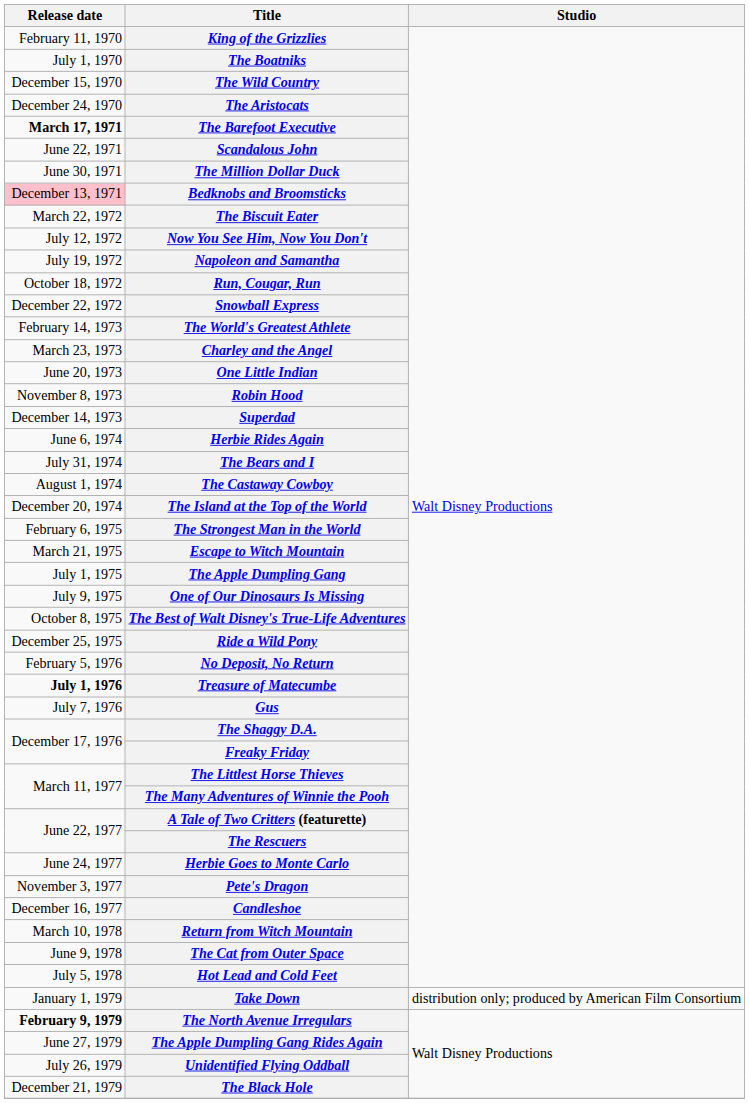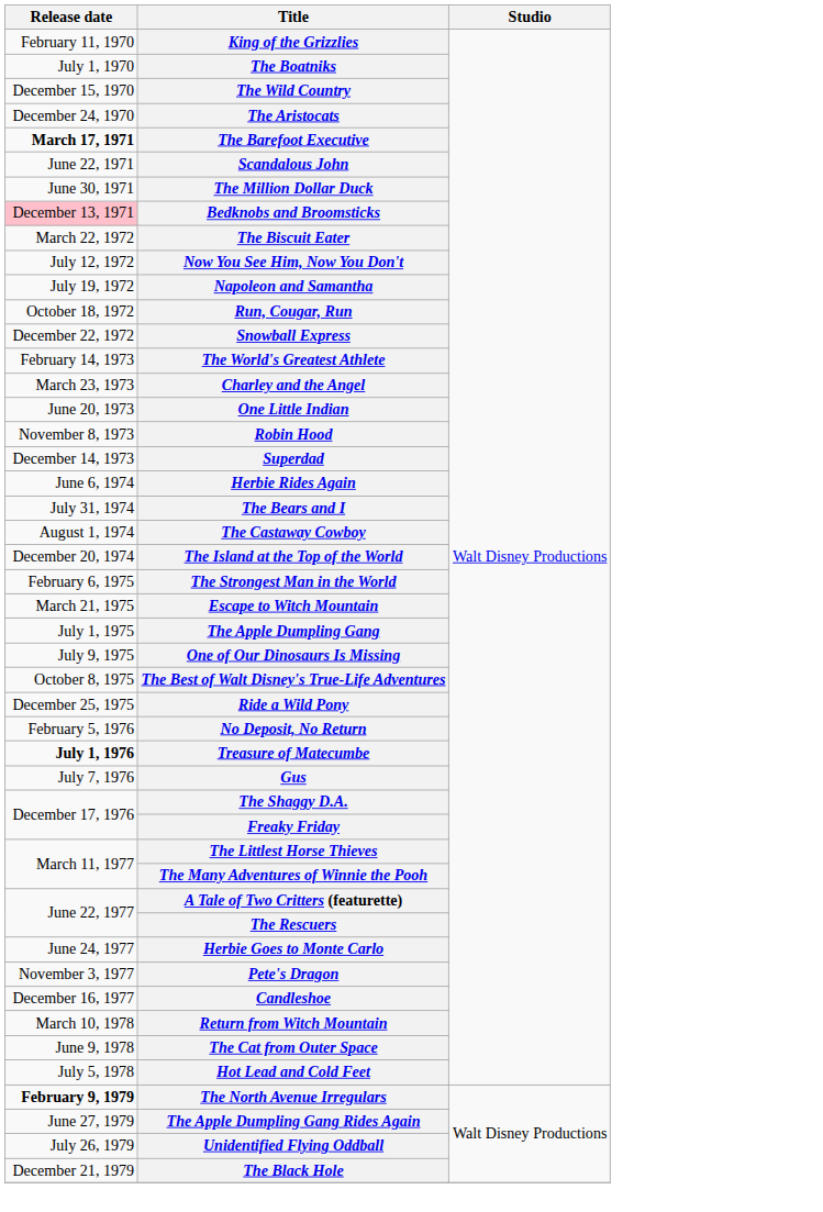 <table class="wikitable plainrowheaders sortable">
 <tr>
 <th scope="col" style="width:130px;">Release date</th>
 <th scope="col">Title</th>
 <th scope="col">Studio</th>
 </tr>
 <tr>
 <td style="text-align:right;">February 11, 1970</td>
 <th scope="row"><em><a href='#'>King of the Grizzlies</a></em></th>
 <td rowspan="43"><a href='#'>Walt Disney Productions</a></td>
 </tr>
 <tr>
 <td style="text-align:right;">July 1, 1970</td>
 <th scope="row"><em><a href='#'>The Boatniks</a></em></th>
 </tr>
 <tr>
 <td style="text-align:right;">December 15, 1970</td>
 <th scope="row"><em><a href='#'>The Wild Country</a></em></th>
 </tr>
 <tr>
 <td style="text-align:right;">December 24, 1970</td>
 <th scope="row"><em><a href='#'>The Aristocats</a></em></th>
 </tr>
 <tr>
 <td style="text-align:right;"><strong>March 17, 1971</strong></td>
 <th scope="row"><em><a href='#'>The Barefoot Executive</a></em></th>
 </tr>
 <tr>
 <td style="text-align:right;">June 22, 1971</td>
 <th scope="row"><em><a href='#'>Scandalous John</a></em></th>
 </tr>
 <tr>
 <td style="text-align:right;">June 30, 1971</td>
 <th scope="row"><em><a href='#'>The Million Dollar Duck</a></em></th>
 </tr>
 <tr>
 <td style="background: pink; text-align:right;">December 13, 1971</td>
 <th scope="row"><em><a href='#'>Bedknobs and Broomsticks</a></em></th>
 </tr>
 <tr>
 <td style="text-align:right;">March 22, 1972</td>
 <th scope="row"><em><a href='#'>The Biscuit Eater</a></em></th>
 </tr>
 <tr>
 <td style="text-align:right;">July 12, 1972</td>
 <th scope="row"><em><a href='#'>Now You See Him, Now You Don't</a></em></th>
 </tr>
 <tr>
 <td style="text-align:right;">July 19, 1972</td>
 <th scope="row"><em><a href='#'>Napoleon and Samantha</a></em></th>
 </tr>
 <tr>
 <td style="text-align:right;">October 18, 1972</td>
 <th scope="row"><em><a href='#'>Run, Cougar, Run</a></em></th>
 </tr>
 <tr>
 <td style="text-align:right;">December 22, 1972</td>
 <th scope="row"><em><a href='#'>Snowball Express</a></em></th>
 </tr>
 <tr>
 <td style="text-align:right;">February 14, 1973</td>
 <th scope="row"><em><a href='#'>The World's Greatest Athlete</a></em></th>
 </tr>
 <tr>
 <td style="text-align:right;">March 23, 1973</td>
 <th scope="row"><em><a href='#'>Charley and the Angel</a></em></th>
 </tr>
 <tr>
 <td style="text-align:right;">June 20, 1973</td>
 <th scope="row"><em><a href='#'>One Little Indian</a></em></th>
 </tr>
 <tr>
 <td style="text-align:right;">November 8, 1973</td>
 <th scope="row"><em><a href='#'>Robin Hood</a></em></th>
 </tr>
 <tr>
 <td style="text-align:right;">December 14, 1973</td>
 <th scope="row"><em><a href='#'>Superdad</a></em></th>
 </tr>
 <tr>
 <td style="text-align:right;">June 6, 1974</td>
 <th scope="row"><em><a href='#'>Herbie Rides Again</a></em></th>
 </tr>
 <tr>
 <td style="text-align:right;">July 31, 1974</td>
 <th scope="row"><em><a href='#'>The Bears and I</a></em></th>
 </tr>
 <tr>
 <td style="text-align:right;">August 1, 1974</td>
 <th scope="row"><em><a href='#'>The Castaway Cowboy</a></em></th>
 </tr>
 <tr>
 <td style="text-align:right;">December 20, 1974</td>
 <th scope="row"><em><a href='#'>The Island at the Top of the World</a></em></th>
 </tr>
 <tr>
 <td style="text-align:right;">February 6, 1975</td>
 <th scope="row"><em><a href='#'>The Strongest Man in the World</a></em></th>
 </tr>
 <tr>
 <td style="text-align:right;">March 21, 1975</td>
 <th scope="row"><em><a href='#'>Escape to Witch Mountain</a></em></th>
 </tr>
 <tr>
 <td style="text-align:right;">July 1, 1975</td>
 <th scope="row"><em><a href='#'>The Apple Dumpling Gang</a></em></th>
 </tr>
 <tr>
 <td style="text-align:right;">July 9, 1975</td>
 <th scope="row"><em><a href='#'>One of Our Dinosaurs Is Missing</a></em></th>
 </tr>
 <tr>
 <td style="text-align:right;">October 8, 1975</td>
 <th scope="row"><em><a href='#'>The Best of Walt Disney's True-Life Adventures</a></em></th>
 </tr>
 <tr>
 <td style="text-align:right;">December 25, 1975</td>
 <th scope="row"><em><a href='#'>Ride a Wild Pony</a></em></th>
 </tr>
 <tr>
 <td style="text-align:right;">February 5, 1976</td>
 <th scope="row"><em><a href='#'>No Deposit, No Return</a></em></th>
 </tr>
 <tr>
 <td style="text-align:right;"><strong>July 1, 1976</strong></td>
 <th scope="row"><em><a href='#'>Treasure of Matecumbe</a></em></th>
 </tr>
 <tr>
 <td style="text-align:right;">July 7, 1976</td>
 <th scope="row"><em><a href='#'>Gus</a></em></th>
 </tr>
 <tr>
 <td rowspan="2" style="text-align:right;">December 17, 1976</td>
 <th scope="row"><em><a href='#'>The Shaggy D.A.</a></em></th>
 </tr>
 <tr>
 <th scope="row"><em><a href='#'>Freaky Friday</a></em></th>
 </tr>
 <tr>
 <td rowspan="2" style="text-align:right;">March 11, 1977</td>
 <th scope="row"><em><a href='#'>The Littlest Horse Thieves</a></em></th>
 </tr>
 <tr>
 <th scope="row"><em><a href='#'>The Many Adventures of Winnie the Pooh</a></em></th>
 </tr>
 <tr>
 <td rowspan="2" style="text-align:right;">June 22, 1977</td>
 <th scope="row"><em><a href='#'>A Tale of Two Critters</a></em> (featurette)</th>
 </tr>
 <tr>
 <th scope="row"><em><a href='#'>The Rescuers</a></em></th>
 </tr>
 <tr>
 <td style="text-align:right;">June 24, 1977</td>
 <th scope="row"><em><a href='#'>Herbie Goes to Monte Carlo</a></em></th>
 </tr>
 <tr>
 <td style="text-align:right;">November 3, 1977</td>
 <th scope="row"><em><a href='#'>Pete's Dragon</a></em></th>
 </tr>
 <tr>
 <td style="text-align:right;">December 16, 1977</td>
 <th scope="row"><em><a href='#'>Candleshoe</a></em></th>
 </tr>
 <tr>
 <td style="text-align:right;">March 10, 1978</td>
 <th scope="row"><em><a href='#'>Return from Witch Mountain</a></em></th>
 </tr>
 <tr>
 <td style="text-align:right;">June 9, 1978</td>
 <th scope="row"><em><a href='#'>The Cat from Outer Space</a></em></th>
 </tr>
 <tr>
 <td style="text-align:right;">July 5, 1978</td>
 <th scope="row"><em><a href='#'>Hot Lead and Cold Feet</a></em></th>
 </tr>
 <tr>
-<td style="text-align:right;">January 1, 1979</td>
-<th scope="row"><em><a href='#'>Take Down</a></em></th>
-<td>distribution only; produced by American Film Consortium</td>
-</tr>
-<tr>
 <td style="text-align:right;"><strong>February 9, 1979</strong></td>
 <th scope="row"><em><a href='#'>The North Avenue Irregulars</a></em></th>
 <td rowspan="4">Walt Disney Productions</td>
 </tr>
 <tr>
 <td style="text-align:right;">June 27, 1979</td>
 <th scope="row"><em><a href='#'>The Apple Dumpling Gang Rides Again</a></em></th>
 </tr>
 <tr>
 <td style="text-align:right;">July 26, 1979</td>
 <th scope="row"><em><a href='#'>Unidentified Flying Oddball</a></em></th>
 </tr>
 <tr>
 <td style="text-align:right;">December 21, 1979</td>
 <th scope="row"><em><a href='#'>The Black Hole</a></em></th>
 </tr>
 <tr>
 </tr>
 </table>
